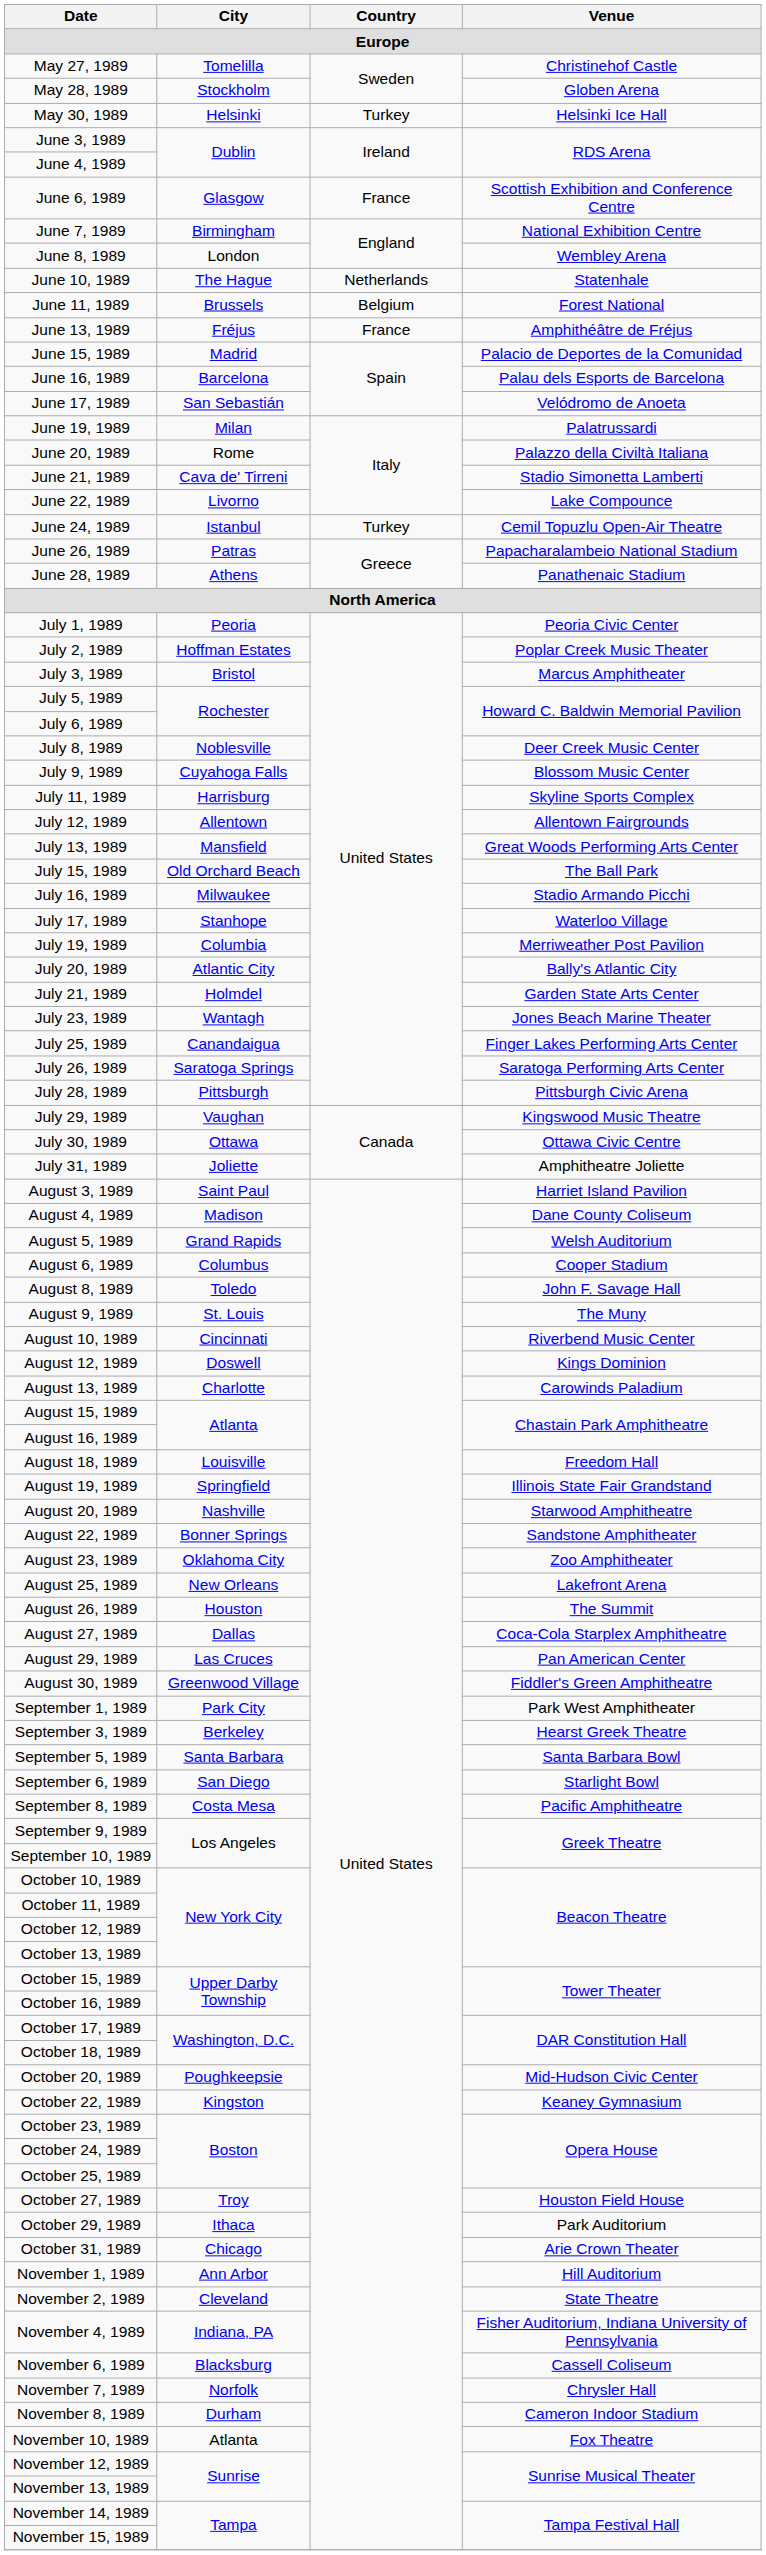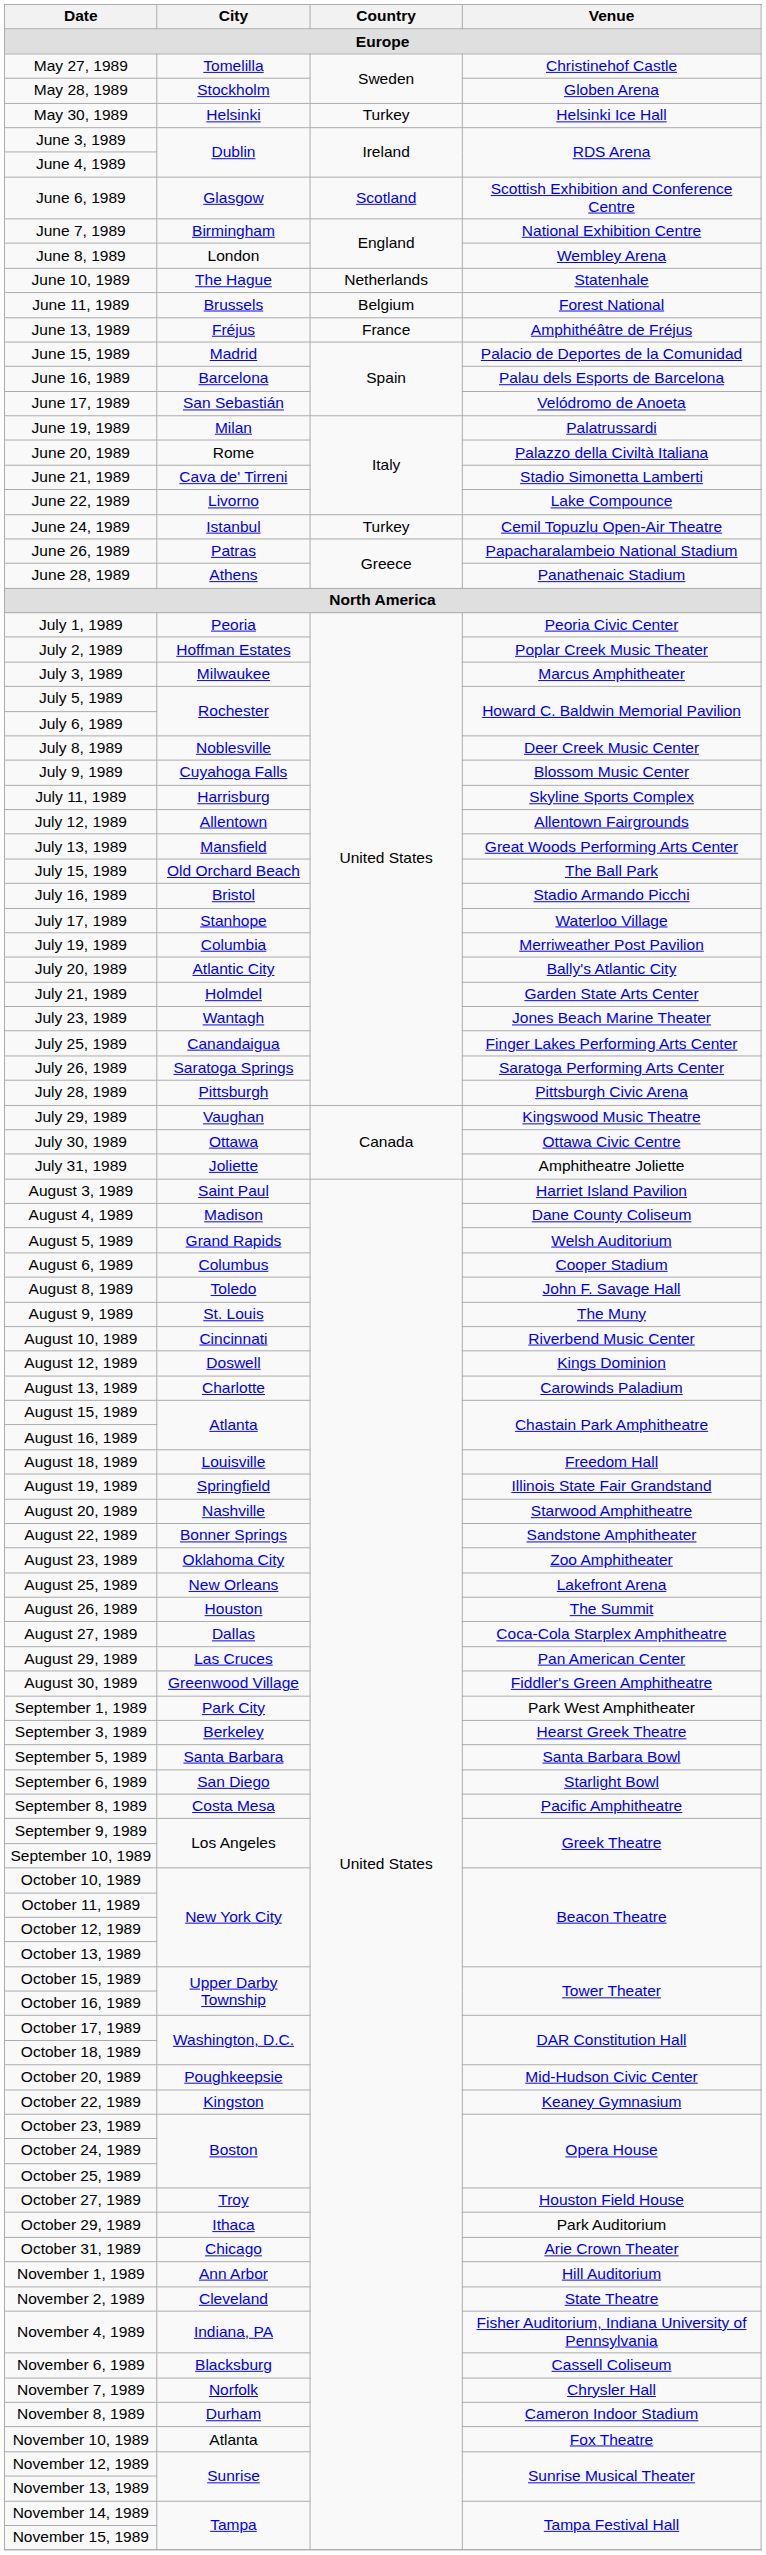 <table class="wikitable" style="text-align:center;">
 <tr>
 <th width="150">Date</th>
 <th width="150">City</th>
 <th width="150">Country</th>
 <th width="300">Venue</th>
 </tr>
 <tr>
 <th colspan="6" style="background:#DFDFDF;">Europe</th>
 </tr>
 <tr>
 <td>May 27, 1989</td>
 <td><a href='#'>Tomelilla</a></td>
 <td rowspan="2">Sweden</td>
 <td><a href='#'>Christinehof Castle</a></td>
 </tr>
 <tr>
 <td>May 28, 1989</td>
 <td><a href='#'>Stockholm</a></td>
 <td><a href='#'>Globen Arena</a></td>
 </tr>
 <tr>
 <td>May 30, 1989</td>
 <td><a href='#'>Helsinki</a></td>
 <td>Turkey</td>
 <td><a href='#'>Helsinki Ice Hall</a></td>
 </tr>
 <tr>
 <td>June 3, 1989</td>
 <td rowspan="2"><a href='#'>Dublin</a></td>
 <td rowspan="2">Ireland</td>
 <td rowspan="2"><a href='#'>RDS Arena</a></td>
 </tr>
 <tr>
 <td>June 4, 1989</td>
 </tr>
 <tr>
 <td>June 6, 1989</td>
 <td><a href='#'>Glasgow</a></td>
-<td>France</td>
+<td><a href='#'>Scotland</a></td>
 <td><a href='#'>Scottish Exhibition and Conference Centre</a></td>
 </tr>
 <tr>
 <td>June 7, 1989</td>
 <td><a href='#'>Birmingham</a></td>
 <td rowspan="2">England</td>
 <td><a href='#'>National Exhibition Centre</a></td>
 </tr>
 <tr>
 <td>June 8, 1989</td>
 <td>London</td>
 <td><a href='#'>Wembley Arena</a></td>
 </tr>
 <tr>
 <td>June 10, 1989</td>
 <td><a href='#'>The Hague</a></td>
 <td>Netherlands</td>
 <td><a href='#'>Statenhale</a></td>
 </tr>
 <tr>
 <td>June 11, 1989</td>
 <td><a href='#'>Brussels</a></td>
 <td>Belgium</td>
 <td><a href='#'>Forest National</a></td>
 </tr>
 <tr>
 <td>June 13, 1989</td>
 <td><a href='#'>Fréjus</a></td>
 <td>France</td>
 <td><a href='#'>Amphithéâtre de Fréjus</a></td>
 </tr>
 <tr>
 <td>June 15, 1989</td>
 <td><a href='#'>Madrid</a></td>
 <td rowspan="3">Spain</td>
 <td><a href='#'>Palacio de Deportes de la Comunidad</a></td>
 </tr>
 <tr>
 <td>June 16, 1989</td>
 <td><a href='#'>Barcelona</a></td>
 <td><a href='#'>Palau dels Esports de Barcelona</a></td>
 </tr>
 <tr>
 <td>June 17, 1989</td>
 <td><a href='#'>San Sebastián</a></td>
 <td><a href='#'>Velódromo de Anoeta</a></td>
 </tr>
 <tr>
 <td>June 19, 1989</td>
 <td><a href='#'>Milan</a></td>
 <td rowspan="4">Italy</td>
 <td><a href='#'>Palatrussardi</a></td>
 </tr>
 <tr>
 <td>June 20, 1989</td>
 <td>Rome</td>
 <td><a href='#'>Palazzo della Civiltà Italiana</a></td>
 </tr>
 <tr>
 <td>June 21, 1989</td>
 <td><a href='#'>Cava de' Tirreni</a></td>
 <td><a href='#'>Stadio Simonetta Lamberti</a></td>
 </tr>
 <tr>
 <td>June 22, 1989</td>
 <td><a href='#'>Livorno</a></td>
 <td><a href='#'>Lake Compounce</a></td>
 </tr>
 <tr>
 <td>June 24, 1989</td>
 <td><a href='#'>Istanbul</a></td>
 <td>Turkey</td>
 <td><a href='#'>Cemil Topuzlu Open-Air Theatre</a></td>
 </tr>
 <tr>
 <td>June 26, 1989</td>
 <td><a href='#'>Patras</a></td>
 <td rowspan="2">Greece</td>
 <td><a href='#'>Papacharalambeio National Stadium</a></td>
 </tr>
 <tr>
 <td>June 28, 1989</td>
 <td><a href='#'>Athens</a></td>
 <td><a href='#'>Panathenaic Stadium</a></td>
 </tr>
 <tr>
 <th colspan="6" style="background:#DFDFDF;">North America</th>
 </tr>
 <tr>
 <td>July 1, 1989</td>
 <td><a href='#'>Peoria</a></td>
 <td rowspan="20">United States</td>
 <td><a href='#'>Peoria Civic Center</a></td>
 </tr>
 <tr>
 <td>July 2, 1989</td>
 <td><a href='#'>Hoffman Estates</a></td>
 <td><a href='#'>Poplar Creek Music Theater</a></td>
 </tr>
 <tr>
 <td>July 3, 1989</td>
-<td><a href='#'>Bristol</a></td>
+<td><a href='#'>Milwaukee</a></td>
 <td><a href='#'>Marcus Amphitheater</a></td>
 </tr>
 <tr>
 <td>July 5, 1989</td>
 <td rowspan="2"><a href='#'>Rochester</a></td>
 <td rowspan="2"><a href='#'>Howard C. Baldwin Memorial Pavilion</a></td>
 </tr>
 <tr>
 <td>July 6, 1989</td>
 </tr>
 <tr>
 <td>July 8, 1989</td>
 <td><a href='#'>Noblesville</a></td>
 <td><a href='#'>Deer Creek Music Center</a></td>
 </tr>
 <tr>
 <td>July 9, 1989</td>
 <td><a href='#'>Cuyahoga Falls</a></td>
 <td><a href='#'>Blossom Music Center</a></td>
 </tr>
 <tr>
 <td>July 11, 1989</td>
 <td><a href='#'>Harrisburg</a></td>
 <td><a href='#'>Skyline Sports Complex</a></td>
 </tr>
 <tr>
 <td>July 12, 1989</td>
 <td><a href='#'>Allentown</a></td>
 <td><a href='#'>Allentown Fairgrounds</a></td>
 </tr>
 <tr>
 <td>July 13, 1989</td>
 <td><a href='#'>Mansfield</a></td>
 <td><a href='#'>Great Woods Performing Arts Center</a></td>
 </tr>
 <tr>
 <td>July 15, 1989</td>
 <td><a href='#'>Old Orchard Beach</a></td>
 <td><a href='#'>The Ball Park</a></td>
 </tr>
 <tr>
 <td>July 16, 1989</td>
-<td><a href='#'>Milwaukee</a></td>
+<td><a href='#'>Bristol</a></td>
 <td><a href='#'>Stadio Armando Picchi</a></td>
 </tr>
 <tr>
 <td>July 17, 1989</td>
 <td><a href='#'>Stanhope</a></td>
 <td><a href='#'>Waterloo Village</a></td>
 </tr>
 <tr>
 <td>July 19, 1989</td>
 <td><a href='#'>Columbia</a></td>
 <td><a href='#'>Merriweather Post Pavilion</a></td>
 </tr>
 <tr>
 <td>July 20, 1989</td>
 <td><a href='#'>Atlantic City</a></td>
 <td><a href='#'>Bally's Atlantic City</a></td>
 </tr>
 <tr>
 <td>July 21, 1989</td>
 <td><a href='#'>Holmdel</a></td>
 <td><a href='#'>Garden State Arts Center</a></td>
 </tr>
 <tr>
 <td>July 23, 1989</td>
 <td><a href='#'>Wantagh</a></td>
 <td><a href='#'>Jones Beach Marine Theater</a></td>
 </tr>
 <tr>
 <td>July 25, 1989</td>
 <td><a href='#'>Canandaigua</a></td>
 <td><a href='#'>Finger Lakes Performing Arts Center</a></td>
 </tr>
 <tr>
 <td>July 26, 1989</td>
 <td><a href='#'>Saratoga Springs</a></td>
 <td><a href='#'>Saratoga Performing Arts Center</a></td>
 </tr>
 <tr>
 <td>July 28, 1989</td>
 <td><a href='#'>Pittsburgh</a></td>
 <td><a href='#'>Pittsburgh Civic Arena</a></td>
 </tr>
 <tr>
 <td>July 29, 1989</td>
 <td><a href='#'>Vaughan</a></td>
 <td rowspan="3">Canada</td>
 <td><a href='#'>Kingswood Music Theatre</a></td>
 </tr>
 <tr>
 <td>July 30, 1989</td>
 <td><a href='#'>Ottawa</a></td>
 <td><a href='#'>Ottawa Civic Centre</a></td>
 </tr>
 <tr>
 <td>July 31, 1989</td>
 <td><a href='#'>Joliette</a></td>
 <td>Amphitheatre Joliette</td>
 </tr>
 <tr>
 <td>August 3, 1989</td>
 <td><a href='#'>Saint Paul</a></td>
 <td rowspan="55">United States</td>
 <td><a href='#'>Harriet Island Pavilion</a></td>
 </tr>
 <tr>
 <td>August 4, 1989</td>
 <td><a href='#'>Madison</a></td>
 <td><a href='#'>Dane County Coliseum</a></td>
 </tr>
 <tr>
 <td>August 5, 1989</td>
 <td><a href='#'>Grand Rapids</a></td>
 <td><a href='#'>Welsh Auditorium</a></td>
 </tr>
 <tr>
 <td>August 6, 1989</td>
 <td><a href='#'>Columbus</a></td>
 <td><a href='#'>Cooper Stadium</a></td>
 </tr>
 <tr>
 <td>August 8, 1989</td>
 <td><a href='#'>Toledo</a></td>
 <td><a href='#'>John F. Savage Hall</a></td>
 </tr>
 <tr>
 <td>August 9, 1989</td>
 <td><a href='#'>St. Louis</a></td>
 <td><a href='#'>The Muny</a></td>
 </tr>
 <tr>
 <td>August 10, 1989</td>
 <td><a href='#'>Cincinnati</a></td>
 <td><a href='#'>Riverbend Music Center</a></td>
 </tr>
 <tr>
 <td>August 12, 1989</td>
 <td><a href='#'>Doswell</a></td>
 <td><a href='#'>Kings Dominion</a></td>
 </tr>
 <tr>
 <td>August 13, 1989</td>
 <td><a href='#'>Charlotte</a></td>
 <td><a href='#'>Carowinds Paladium</a></td>
 </tr>
 <tr>
 <td>August 15, 1989</td>
 <td rowspan="2"><a href='#'>Atlanta</a></td>
 <td rowspan="2"><a href='#'>Chastain Park Amphitheatre</a></td>
 </tr>
 <tr>
 <td>August 16, 1989</td>
 </tr>
 <tr>
 <td>August 18, 1989</td>
 <td><a href='#'>Louisville</a></td>
 <td><a href='#'>Freedom Hall</a></td>
 </tr>
 <tr>
 <td>August 19, 1989</td>
 <td><a href='#'>Springfield</a></td>
 <td><a href='#'>Illinois State Fair Grandstand</a></td>
 </tr>
 <tr>
 <td>August 20, 1989</td>
 <td><a href='#'>Nashville</a></td>
 <td><a href='#'>Starwood Amphitheatre</a></td>
 </tr>
 <tr>
 <td>August 22, 1989</td>
 <td><a href='#'>Bonner Springs</a></td>
 <td><a href='#'>Sandstone Amphitheater</a></td>
 </tr>
 <tr>
 <td>August 23, 1989</td>
 <td><a href='#'>Oklahoma City</a></td>
 <td><a href='#'>Zoo Amphitheater</a></td>
 </tr>
 <tr>
 <td>August 25, 1989</td>
 <td><a href='#'>New Orleans</a></td>
 <td><a href='#'>Lakefront Arena</a></td>
 </tr>
 <tr>
 <td>August 26, 1989</td>
 <td><a href='#'>Houston</a></td>
 <td><a href='#'>The Summit</a></td>
 </tr>
 <tr>
 <td>August 27, 1989</td>
 <td><a href='#'>Dallas</a></td>
 <td><a href='#'>Coca-Cola Starplex Amphitheatre</a></td>
 </tr>
 <tr>
 <td>August 29, 1989</td>
 <td><a href='#'>Las Cruces</a></td>
 <td><a href='#'>Pan American Center</a></td>
 </tr>
 <tr>
 <td>August 30, 1989</td>
 <td><a href='#'>Greenwood Village</a></td>
 <td><a href='#'>Fiddler's Green Amphitheatre</a></td>
 </tr>
 <tr>
 <td>September 1, 1989</td>
 <td><a href='#'>Park City</a></td>
 <td>Park West Amphitheater</td>
 </tr>
 <tr>
 <td>September 3, 1989</td>
 <td><a href='#'>Berkeley</a></td>
 <td><a href='#'>Hearst Greek Theatre</a></td>
 </tr>
 <tr>
 <td>September 5, 1989</td>
 <td><a href='#'>Santa Barbara</a></td>
 <td><a href='#'>Santa Barbara Bowl</a></td>
 </tr>
 <tr>
 <td>September 6, 1989</td>
 <td><a href='#'>San Diego</a></td>
 <td><a href='#'>Starlight Bowl</a></td>
 </tr>
 <tr>
 <td>September 8, 1989</td>
 <td><a href='#'>Costa Mesa</a></td>
 <td><a href='#'>Pacific Amphitheatre</a></td>
 </tr>
 <tr>
 <td>September 9, 1989</td>
 <td rowspan="2">Los Angeles</td>
 <td rowspan="2"><a href='#'>Greek Theatre</a></td>
 </tr>
 <tr>
 <td>September 10, 1989</td>
 </tr>
 <tr>
 <td>October 10, 1989</td>
 <td rowspan="4"><a href='#'>New York City</a></td>
 <td rowspan="4"><a href='#'>Beacon Theatre</a></td>
 </tr>
 <tr>
 <td>October 11, 1989</td>
 </tr>
 <tr>
 <td>October 12, 1989</td>
 </tr>
 <tr>
 <td>October 13, 1989</td>
 </tr>
 <tr>
 <td>October 15, 1989</td>
 <td rowspan="2"><a href='#'>Upper Darby Township</a></td>
 <td rowspan="2"><a href='#'>Tower Theater</a></td>
 </tr>
 <tr>
 <td>October 16, 1989</td>
 </tr>
 <tr>
 <td>October 17, 1989</td>
 <td rowspan="2"><a href='#'>Washington, D.C.</a></td>
 <td rowspan="2"><a href='#'>DAR Constitution Hall</a></td>
 </tr>
 <tr>
 <td>October 18, 1989</td>
 </tr>
 <tr>
 <td>October 20, 1989</td>
 <td><a href='#'>Poughkeepsie</a></td>
 <td><a href='#'>Mid-Hudson Civic Center</a></td>
 </tr>
 <tr>
 <td>October 22, 1989</td>
 <td><a href='#'>Kingston</a></td>
 <td><a href='#'>Keaney Gymnasium</a></td>
 </tr>
 <tr>
 <td>October 23, 1989</td>
 <td rowspan="3"><a href='#'>Boston</a></td>
 <td rowspan="3"><a href='#'>Opera House</a></td>
 </tr>
 <tr>
 <td>October 24, 1989</td>
 </tr>
 <tr>
 <td>October 25, 1989</td>
 </tr>
 <tr>
 <td>October 27, 1989</td>
 <td><a href='#'>Troy</a></td>
 <td><a href='#'>Houston Field House</a></td>
 </tr>
 <tr>
 <td>October 29, 1989</td>
 <td><a href='#'>Ithaca</a></td>
 <td>Park Auditorium</td>
 </tr>
 <tr>
 <td>October 31, 1989</td>
 <td><a href='#'>Chicago</a></td>
 <td><a href='#'>Arie Crown Theater</a></td>
 </tr>
 <tr>
 <td>November 1, 1989</td>
 <td><a href='#'>Ann Arbor</a></td>
 <td><a href='#'>Hill Auditorium</a></td>
 </tr>
 <tr>
 <td>November 2, 1989</td>
 <td><a href='#'>Cleveland</a></td>
 <td><a href='#'>State Theatre</a></td>
 </tr>
 <tr>
 <td>November 4, 1989</td>
 <td><a href='#'>Indiana, PA</a></td>
 <td><a href='#'>Fisher Auditorium, Indiana University of Pennsylvania</a></td>
 </tr>
 <tr>
 <td>November 6, 1989</td>
 <td><a href='#'>Blacksburg</a></td>
 <td><a href='#'>Cassell Coliseum</a></td>
 </tr>
 <tr>
 <td>November 7, 1989</td>
 <td><a href='#'>Norfolk</a></td>
 <td><a href='#'>Chrysler Hall</a></td>
 </tr>
 <tr>
 <td>November 8, 1989</td>
 <td><a href='#'>Durham</a></td>
 <td><a href='#'>Cameron Indoor Stadium</a></td>
 </tr>
 <tr>
 <td>November 10, 1989</td>
 <td>Atlanta</td>
 <td><a href='#'>Fox Theatre</a></td>
 </tr>
 <tr>
 <td>November 12, 1989</td>
 <td rowspan="2"><a href='#'>Sunrise</a></td>
 <td rowspan="2"><a href='#'>Sunrise Musical Theater</a></td>
 </tr>
 <tr>
 <td>November 13, 1989</td>
 </tr>
 <tr>
 <td>November 14, 1989</td>
 <td rowspan="2"><a href='#'>Tampa</a></td>
 <td rowspan="2"><a href='#'>Tampa Festival Hall</a></td>
 </tr>
 <tr>
 <td>November 15, 1989</td>
 </tr>
 <tr>
 </tr>
 </table>
